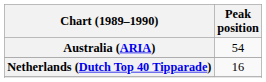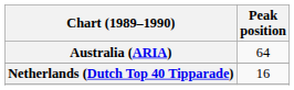 <table class="wikitable sortable plainrowheaders" style="text-align:center">
 <tr>
 <th scope="col">Chart (1989–1990)</th>
 <th scope="col">Peak<br>position</th>
 </tr>
 <tr>
 <th scope="row">Australia (<a href='#'>ARIA</a>)</th>
-<td>54</td>
+<td>64</td>
 </tr>
 <tr>
 </tr>
 <tr>
 </tr>
 <tr>
 <th scope="row">Netherlands (<a href='#'>Dutch Top 40 Tipparade</a>)</th>
 <td>16</td>
 </tr>
 <tr>
 </tr>
 <tr>
 </tr>
 <tr>
 </tr>
 <tr>
 </tr>
 <tr>
 </tr>
 <tr>
 </tr>
 </table>
